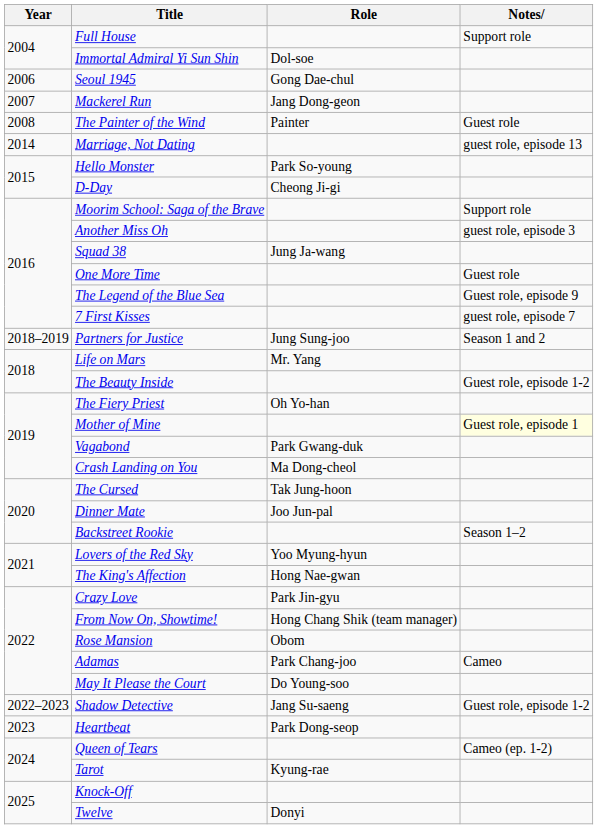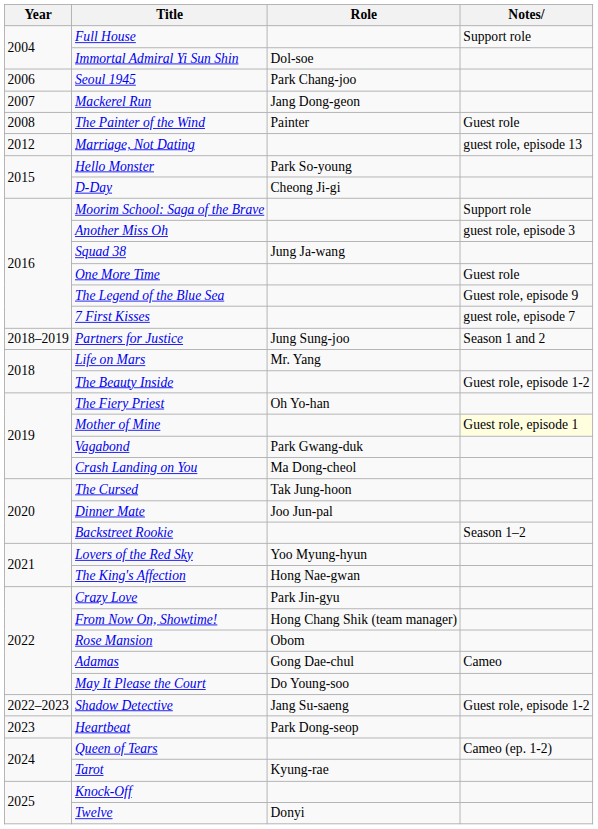 <table class="wikitable sortable">
 <tr>
 <th>Year</th>
 <th>Title</th>
 <th>Role</th>
 <th>Notes/</th>
 </tr>
 <tr>
 <td rowspan="2">2004</td>
 <td><em><a href='#'>Full House</a></em></td>
 <td></td>
 <td>Support role</td>
 </tr>
 <tr>
 <td><em><a href='#'>Immortal Admiral Yi Sun Shin</a></em></td>
 <td>Dol-soe</td>
 <td></td>
 </tr>
 <tr>
 <td>2006</td>
 <td><em><a href='#'>Seoul 1945</a></em></td>
-<td>Gong Dae-chul</td>
+<td>Park Chang-joo</td>
 <td></td>
 </tr>
 <tr>
 <td>2007</td>
 <td><em><a href='#'>Mackerel Run</a></em></td>
 <td>Jang Dong-geon</td>
 <td></td>
 </tr>
 <tr>
 <td>2008</td>
 <td><em><a href='#'>The Painter of the Wind</a></em></td>
 <td>Painter</td>
 <td>Guest role</td>
 </tr>
 <tr>
-<td>2014</td>
+<td>2012</td>
 <td><em><a href='#'>Marriage, Not Dating</a></em></td>
 <td></td>
 <td>guest role, episode 13</td>
 </tr>
 <tr>
 <td rowspan="2">2015</td>
 <td><em><a href='#'>Hello Monster</a></em></td>
 <td>Park So-young</td>
 <td></td>
 </tr>
 <tr>
 <td><em><a href='#'>D-Day</a></em></td>
 <td>Cheong Ji-gi</td>
 <td></td>
 </tr>
 <tr>
 <td rowspan="6">2016</td>
 <td><em><a href='#'>Moorim School: Saga of the Brave</a></em></td>
 <td></td>
 <td>Support role</td>
 </tr>
 <tr>
 <td><em><a href='#'>Another Miss Oh</a></em></td>
 <td></td>
 <td>guest role, episode 3</td>
 </tr>
 <tr>
 <td><em><a href='#'>Squad 38</a></em></td>
 <td>Jung Ja-wang</td>
 <td></td>
 </tr>
 <tr>
 <td><em><a href='#'>One More Time</a></em></td>
 <td></td>
 <td>Guest role</td>
 </tr>
 <tr>
 <td><em><a href='#'>The Legend of the Blue Sea</a></em></td>
 <td></td>
 <td>Guest role, episode 9</td>
 </tr>
 <tr>
 <td><em><a href='#'>7 First Kisses</a></em></td>
 <td></td>
 <td>guest role, episode 7</td>
 </tr>
 <tr>
 <td>2018–2019</td>
 <td><em><a href='#'>Partners for Justice</a></em></td>
 <td>Jung Sung-joo</td>
 <td>Season 1 and 2</td>
 </tr>
 <tr>
 <td rowspan="2">2018</td>
 <td><em><a href='#'>Life on Mars</a></em></td>
 <td>Mr. Yang</td>
 <td></td>
 </tr>
 <tr>
 <td><em><a href='#'>The Beauty Inside</a></em></td>
 <td></td>
 <td>Guest role, episode 1-2</td>
 </tr>
 <tr>
 <td rowspan="4">2019</td>
 <td><em><a href='#'>The Fiery Priest</a></em></td>
 <td>Oh Yo-han</td>
 <td></td>
 </tr>
 <tr>
 <td><em><a href='#'>Mother of Mine</a></em></td>
 <td></td>
 <td style="background: lightyellow;">Guest role, episode 1</td>
 </tr>
 <tr>
 <td><em><a href='#'>Vagabond</a></em></td>
 <td>Park Gwang-duk</td>
 <td></td>
 </tr>
 <tr>
 <td><em><a href='#'>Crash Landing on You</a></em></td>
 <td>Ma Dong-cheol</td>
 <td></td>
 </tr>
 <tr>
 <td rowspan="3">2020</td>
 <td><em><a href='#'>The Cursed</a></em></td>
 <td>Tak Jung-hoon</td>
 <td></td>
 </tr>
 <tr>
 <td><em><a href='#'>Dinner Mate</a></em></td>
 <td>Joo Jun-pal</td>
 <td></td>
 </tr>
 <tr>
 <td><em><a href='#'>Backstreet Rookie</a></em></td>
 <td></td>
 <td>Season 1–2</td>
 </tr>
 <tr>
 <td rowspan="2">2021</td>
 <td><em><a href='#'>Lovers of the Red Sky</a></em></td>
 <td>Yoo Myung-hyun</td>
 <td></td>
 </tr>
 <tr>
 <td><em><a href='#'>The King's Affection</a></em></td>
 <td>Hong Nae-gwan</td>
 <td></td>
 </tr>
 <tr>
 <td rowspan="5">2022</td>
 <td><em><a href='#'>Crazy Love</a></em></td>
 <td>Park Jin-gyu</td>
 <td></td>
 </tr>
 <tr>
 <td><em><a href='#'>From Now On, Showtime!</a></em></td>
 <td>Hong Chang Shik (team manager)</td>
 <td></td>
 </tr>
 <tr>
 <td><em><a href='#'>Rose Mansion</a></em></td>
 <td>Obom</td>
 <td></td>
 </tr>
 <tr>
 <td><em><a href='#'>Adamas</a></em></td>
-<td>Park Chang-joo</td>
+<td>Gong Dae-chul</td>
 <td>Cameo</td>
 </tr>
 <tr>
 <td><em><a href='#'>May It Please the Court</a></em></td>
 <td>Do Young-soo</td>
 <td></td>
 </tr>
 <tr>
 <td>2022–2023</td>
 <td><em><a href='#'>Shadow Detective</a></em></td>
 <td>Jang Su-saeng</td>
 <td>Guest role, episode 1-2</td>
 </tr>
 <tr>
 <td>2023</td>
 <td><em><a href='#'>Heartbeat</a></em></td>
 <td>Park Dong-seop</td>
 <td></td>
 </tr>
 <tr>
 <td rowspan="2">2024</td>
 <td><em><a href='#'>Queen of Tears</a></em></td>
 <td></td>
 <td>Cameo (ep. 1-2)</td>
 </tr>
 <tr>
 <td><em><a href='#'>Tarot</a></em></td>
 <td>Kyung-rae</td>
 <td></td>
 </tr>
 <tr>
 <td rowspan="2">2025</td>
 <td><em><a href='#'>Knock-Off</a></em></td>
 <td></td>
 <td></td>
 </tr>
 <tr>
 <td><em><a href='#'>Twelve</a></em></td>
 <td>Donyi</td>
 <td></td>
 </tr>
 </table>
